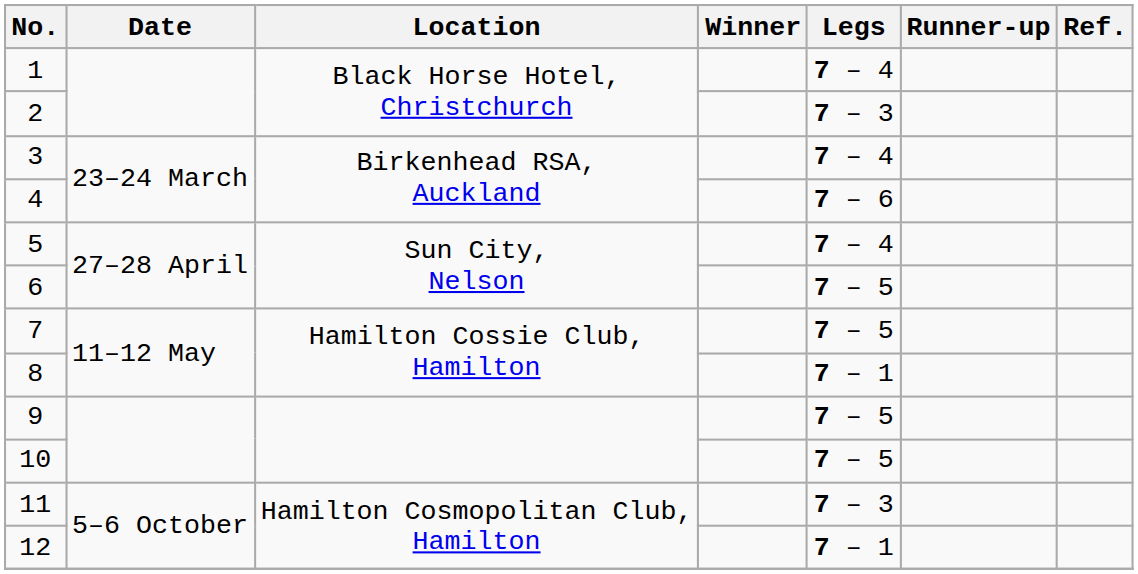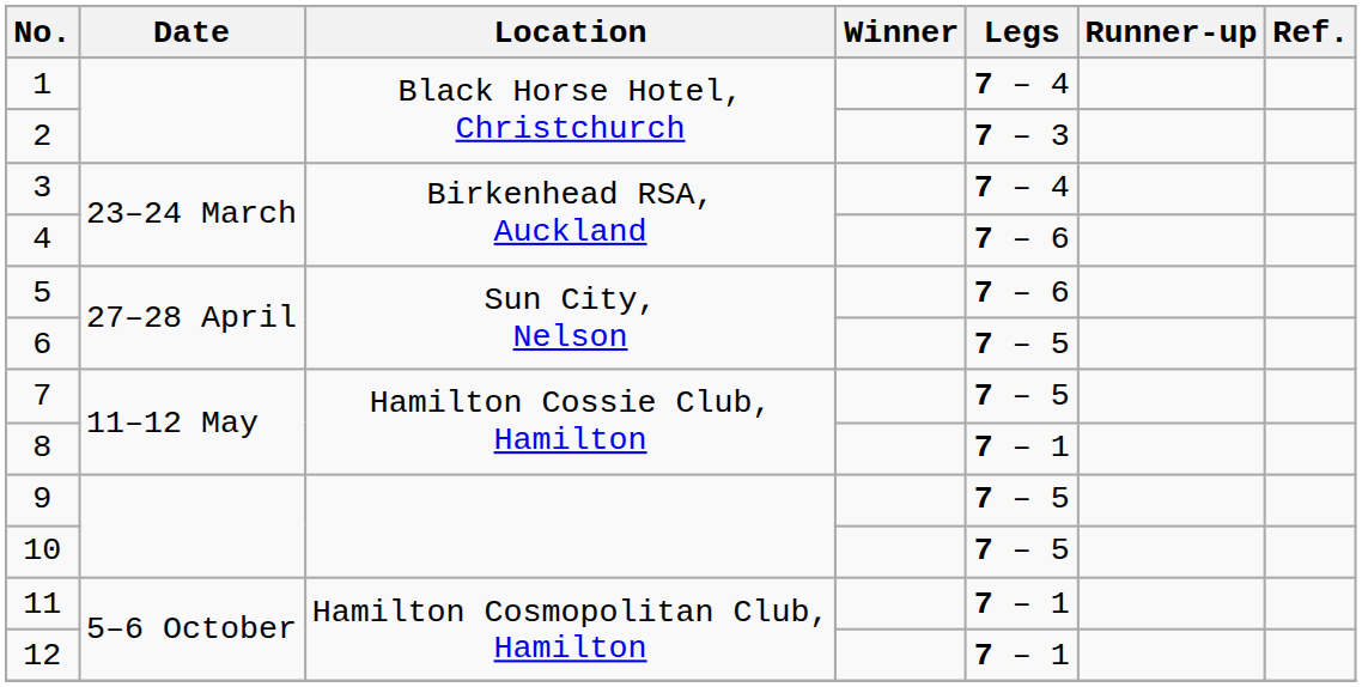 <table class="wikitable">
 <tr>
 <th>No.</th>
 <th>Date</th>
 <th>Location</th>
 <th>Winner</th>
 <th>Legs</th>
 <th>Runner-up</th>
 <th>Ref.</th>
 </tr>
 <tr>
 <td align=center>1</td>
 <td align=left nowrap rowspan="2"></td>
 <td align="center" rowspan="2">Black Horse Hotel,<br> <a href='#'>Christchurch</a></td>
 <td align="right"></td>
 <td align="center"><strong>7</strong> – 4</td>
 <td></td>
 <td align="center"></td>
 </tr>
 <tr>
 <td align=center>2</td>
 <td align="right"></td>
 <td align="center"><strong>7</strong> – 3</td>
 <td></td>
 <td align="center"></td>
 </tr>
 <tr>
 <td align=center>3</td>
 <td align=left nowrap rowspan="2">23–24 March</td>
 <td align="center" rowspan="2">Birkenhead RSA,<br> <a href='#'>Auckland</a></td>
 <td align="right"></td>
 <td align="center"><strong>7</strong> – 4</td>
 <td></td>
 <td align="center"></td>
 </tr>
 <tr>
 <td align=center>4</td>
 <td align="right"></td>
 <td align="center"><strong>7</strong> – 6</td>
 <td></td>
 <td align="center"></td>
 </tr>
 <tr>
 <td align=center>5</td>
 <td align=left nowrap rowspan="2">27–28 April</td>
 <td align="center" rowspan="2">Sun City,<br> <a href='#'>Nelson</a></td>
 <td align="right"></td>
-<td align="center"><strong>7</strong> – 4</td>
+<td align="center"><strong>7</strong> – 6</td>
 <td></td>
 <td align="center"></td>
 </tr>
 <tr>
 <td align=center>6</td>
 <td align="right"></td>
 <td align="center"><strong>7</strong> – 5</td>
 <td></td>
 <td align="center"></td>
 </tr>
 <tr>
 <td align=center>7</td>
 <td align=left nowrap rowspan="2">11–12 May</td>
 <td align="center" rowspan="2">Hamilton Cossie Club,<br> <a href='#'>Hamilton</a></td>
 <td align="right"></td>
 <td align="center"><strong>7</strong> – 5</td>
 <td></td>
 <td align="center"></td>
 </tr>
 <tr>
 <td align=center>8</td>
 <td align="right"></td>
 <td align="center"><strong>7</strong> – 1</td>
 <td></td>
 <td align="center"></td>
 </tr>
 <tr>
 <td align=center>9</td>
 <td align=left nowrap rowspan="2"></td>
 <td align="center" rowspan="2"></td>
 <td align="right"></td>
 <td align="center"><strong>7</strong> – 5</td>
 <td></td>
 <td align="center"></td>
 </tr>
 <tr>
 <td align=center>10</td>
 <td align="right"></td>
 <td align="center"><strong>7</strong> – 5</td>
 <td></td>
 <td align="center"></td>
 </tr>
 <tr>
 <td align=center>11</td>
 <td align=left nowrap rowspan="2">5–6 October</td>
 <td align="center" rowspan="2">Hamilton Cosmopolitan Club,<br> <a href='#'>Hamilton</a></td>
 <td align="right"></td>
-<td align="center"><strong>7</strong> – 3</td>
+<td align="center"><strong>7</strong> – 1</td>
 <td></td>
 <td align="center"></td>
 </tr>
 <tr>
 <td align=center>12</td>
 <td align="right"></td>
 <td align="center"><strong>7</strong> – 1</td>
 <td></td>
 <td align="center"></td>
 </tr>
 <tr>
 </tr>
 </table>
